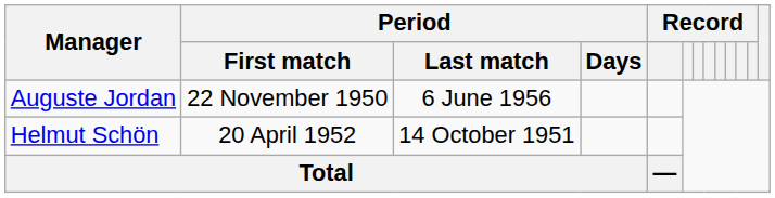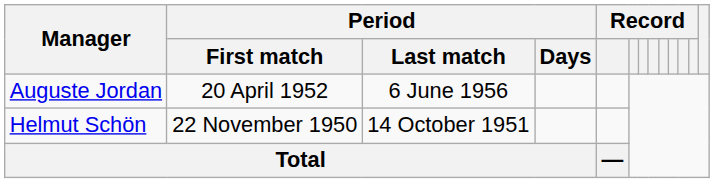 <table class="wikitable" style="text-align:center">
 <tr>
 <th rowspan="2">Manager</th>
 <th colspan="3">Period</th>
 <th colspan="8">Record</th>
 <th rowspan="2"></th>
 </tr>
 <tr>
 <th>First match</th>
 <th>Last match</th>
 <th>Days</th>
 <th></th>
 <th></th>
 <th></th>
 <th></th>
 <th></th>
 <th></th>
 <th></th>
 <th></th>
 </tr>
 <tr>
 <td style="text-align:left"> <a href='#'>Auguste Jordan</a></td>
-<td>22 November 1950</td>
+<td>20 April 1952</td>
 <td>6 June 1956</td>
 <td><br></td>
 <td></td>
 </tr>
 <tr>
 <td style="text-align:left"> <a href='#'>Helmut Schön</a></td>
-<td>20 April 1952</td>
+<td>22 November 1950</td>
 <td>14 October 1951</td>
 <td><br></td>
 <td></td>
 </tr>
 <tr>
 <th colspan="4">Total<br></th>
 <th>—</th>
 </tr>
 </table>
